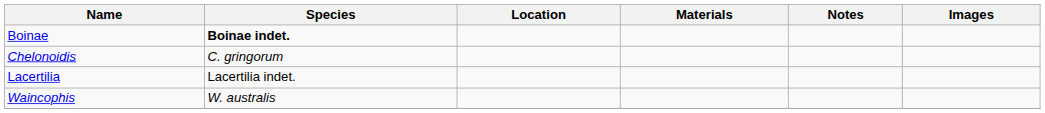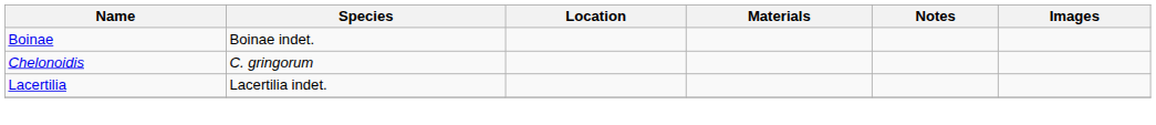 <table class="wikitable" align="center" width="100%">
 <tr>
 <th>Name</th>
 <th>Species</th>
 <th>Location</th>
 <th>Materials</th>
 <th>Notes</th>
 <th>Images</th>
 </tr>
 <tr>
 <td><a href='#'>Boinae</a></td>
-<td><strong>Boinae indet.</strong></td>
+<td>Boinae indet.</td>
 <td></td>
 <td></td>
 <td></td>
 <td></td>
 </tr>
 <tr>
 <td><em><a href='#'>Chelonoidis</a></em></td>
 <td><em>C. gringorum</em></td>
 <td></td>
 <td></td>
 <td></td>
 <td></td>
 </tr>
 <tr>
 <td><a href='#'>Lacertilia</a></td>
 <td>Lacertilia indet.</td>
 <td></td>
 <td></td>
 <td></td>
 <td></td>
 </tr>
 <tr>
-<td><em><a href='#'>Waincophis</a></em></td>
-<td><em>W. australis</em></td>
-<td></td>
-<td></td>
-<td></td>
-<td></td>
-</tr>
-<tr>
 </tr>
 </table>
